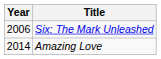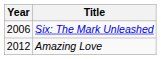 <table class="wikitable">
 <tr>
 <th>Year</th>
 <th>Title</th>
 </tr>
 <tr>
 <td>2006</td>
 <td><em><a href='#'>Six: The Mark Unleashed</a></em></td>
 </tr>
 <tr>
-<td>2014</td>
+<td>2012</td>
 <td><em>Amazing Love</em></td>
 </tr>
 </table>
